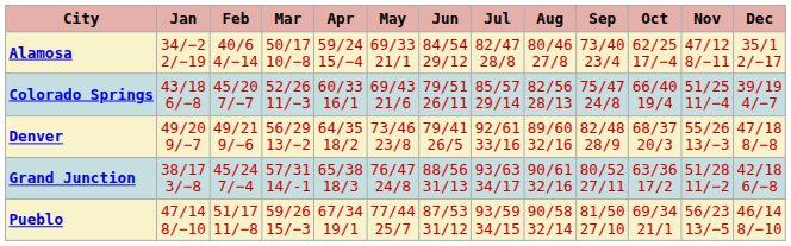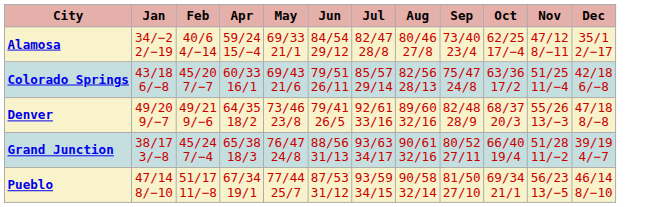 <table class="wikitable" "text-align:center; font-size:90%; margin: 1em auto;"|>
 <tr>
 <th style="background:#e5afaa; color:#000; height:17px;">City</th>
 <th style="background:#e5afaa; color:#000;">Jan</th>
 <th style="background:#e5afaa; color:#000;">Feb</th>
-<th style="background:#e5afaa; color:#000;">Mar</th>
 <th style="background:#e5afaa; color:#000;">Apr</th>
 <th style="background:#e5afaa; color:#000;">May</th>
 <th style="background:#e5afaa; color:#000;">Jun</th>
 <th style="background:#e5afaa; color:#000;">Jul</th>
 <th style="background:#e5afaa; color:#000;">Aug</th>
 <th style="background:#e5afaa; color:#000;">Sep</th>
 <th style="background:#e5afaa; color:#000;">Oct</th>
 <th style="background:#e5afaa; color:#000;">Nov</th>
 <th style="background:#e5afaa; color:#000;">Dec</th>
 </tr>
 <tr>
 <th style="background:#f8f3ca; color:#000; height:16px; text-align:left;"><a href='#'>Alamosa</a></th>
 <td style="text-align:center; background:#f8f3ca; color:#C00;">34/−2<br><span>2/−19</span></td>
 <td style="text-align:center; background:#f8f3ca; color:#C00;">40/6<br><span>4/−14</span></td>
-<td style="text-align:center; background:#f8f3ca; color:#C00;">50/17<br><span>10/−8</span></td>
 <td style="text-align:center; background:#f8f3ca; color:#C00;">59/24<br><span>15/−4</span></td>
 <td style="text-align:center; background:#f8f3ca; color:#C00;">69/33<br><span>21/1</span></td>
 <td style="text-align:center; background:#f8f3ca; color:#C00;">84/54<br><span>29/12</span></td>
 <td style="text-align:center; background:#f8f3ca; color:#C00;">82/47<br><span>28/8</span></td>
 <td style="text-align:center; background:#f8f3ca; color:#C00;">80/46<br><span>27/8</span></td>
 <td style="text-align:center; background:#f8f3ca; color:#C00;">73/40<br><span>23/4</span></td>
 <td style="text-align:center; background:#f8f3ca; color:#C00;">62/25<br><span>17/−4</span></td>
 <td style="text-align:center; background:#f8f3ca; color:#C00;">47/12<br><span>8/−11</span></td>
 <td style="text-align:center; background:#f8f3ca; color:#C00;">35/1<br><span>2/−17</span></td>
 </tr>
 <tr>
 <th style="background:#c5dfe1; color:#000; height:16px; text-align:left;"><a href='#'>Colorado Springs</a></th>
 <td style="text-align:center; background:#c5dfe1; color:#C00;">43/18<br><span>6/−8</span></td>
 <td style="text-align:center; background:#c5dfe1; color:#C00;">45/20<br><span>7/−7</span></td>
-<td style="text-align:center; background:#c5dfe1; color:#C00;">52/26<br><span>11/−3</span></td>
 <td style="text-align:center; background:#c5dfe1; color:#C00;">60/33<br><span>16/1</span></td>
 <td style="text-align:center; background:#c5dfe1; color:#C00;">69/43<br><span>21/6</span></td>
 <td style="text-align:center; background:#c5dfe1; color:#C00;">79/51<br><span>26/11</span></td>
 <td style="text-align:center; background:#c5dfe1; color:#C00;">85/57<br><span>29/14</span></td>
 <td style="text-align:center; background:#c5dfe1; color:#C00;">82/56<br><span>28/13</span></td>
 <td style="text-align:center; background:#c5dfe1; color:#C00;">75/47<br><span>24/8</span></td>
-<td style="text-align:center; background:#c5dfe1; color:#C00;">66/40<br><span>19/4</span></td>
+<td style="text-align:center; background:#c5dfe1; color:#C00;">63/36<br><span>17/2</span></td>
 <td style="text-align:center; background:#c5dfe1; color:#C00;">51/25<br><span>11/−4</span></td>
-<td style="text-align:center; background:#c5dfe1; color:#C00;">39/19<br><span>4/−7</span></td>
+<td style="text-align:center; background:#c5dfe1; color:#C00;">42/18<br><span>6/−8</span></td>
 </tr>
 <tr>
 <th style="background:#f8f3ca; color:#000; height:16px; text-align:left;"><a href='#'>Denver</a></th>
 <td style="text-align:center; background:#f8f3ca; color:#C00;">49/20<br><span>9/−7</span></td>
 <td style="text-align:center; background:#f8f3ca; color:#C00;">49/21<br><span>9/−6</span></td>
-<td style="text-align:center; background:#f8f3ca; color:#C00;">56/29<br><span>13/−2</span></td>
 <td style="text-align:center; background:#f8f3ca; color:#C00;">64/35<br><span>18/2</span></td>
 <td style="text-align:center; background:#f8f3ca; color:#C00;">73/46<br><span>23/8</span></td>
 <td style="text-align:center; background:#f8f3ca; color:#C00;">79/41<br><span>26/5</span></td>
 <td style="text-align:center; background:#f8f3ca; color:#C00;">92/61<br><span>33/16</span></td>
 <td style="text-align:center; background:#f8f3ca; color:#C00;">89/60<br><span>32/16</span></td>
 <td style="text-align:center; background:#f8f3ca; color:#C00;">82/48<br><span>28/9</span></td>
 <td style="text-align:center; background:#f8f3ca; color:#C00;">68/37<br><span>20/3</span></td>
 <td style="text-align:center; background:#f8f3ca; color:#C00;">55/26<br><span>13/−3</span></td>
 <td style="text-align:center; background:#f8f3ca; color:#C00;">47/18<br><span>8/−8</span></td>
 </tr>
 <tr>
 <th style="background:#c5dfe1; color:#000; height:16px; text-align:left;"><a href='#'>Grand Junction</a></th>
 <td style="text-align:center; background:#c5dfe1; color:#C00;">38/17<br><span>3/−8</span></td>
 <td style="text-align:center; background:#c5dfe1; color:#C00;">45/24<br><span>7/−4</span></td>
-<td style="text-align:center; background:#c5dfe1; color:#C00;">57/31<br><span>14/-1</span></td>
 <td style="text-align:center; background:#c5dfe1; color:#C00;">65/38<br><span>18/3</span></td>
 <td style="text-align:center; background:#c5dfe1; color:#C00;">76/47<br><span>24/8</span></td>
 <td style="text-align:center; background:#c5dfe1; color:#C00;">88/56<br><span>31/13</span></td>
 <td style="text-align:center; background:#c5dfe1; color:#C00;">93/63<br><span>34/17</span></td>
 <td style="text-align:center; background:#c5dfe1; color:#C00;">90/61<br><span>32/16</span></td>
 <td style="text-align:center; background:#c5dfe1; color:#C00;">80/52<br><span>27/11</span></td>
-<td style="text-align:center; background:#c5dfe1; color:#C00;">63/36<br><span>17/2</span></td>
+<td style="text-align:center; background:#c5dfe1; color:#C00;">66/40<br><span>19/4</span></td>
 <td style="text-align:center; background:#c5dfe1; color:#C00;">51/28<br><span>11/−2</span></td>
-<td style="text-align:center; background:#c5dfe1; color:#C00;">42/18<br><span>6/−8</span></td>
+<td style="text-align:center; background:#c5dfe1; color:#C00;">39/19<br><span>4/−7</span></td>
 </tr>
 <tr>
 <th style="background:#f8f3ca; color:#000; height:16px; text-align:left;"><a href='#'>Pueblo</a></th>
 <td style="text-align:center; background:#f8f3ca; color:#C00;">47/14<br><span>8/−10</span></td>
 <td style="text-align:center; background:#f8f3ca; color:#C00;">51/17<br><span>11/−8</span></td>
-<td style="text-align:center; background:#f8f3ca; color:#C00;">59/26<br><span>15/−3</span></td>
 <td style="text-align:center; background:#f8f3ca; color:#C00;">67/34<br><span>19/1</span></td>
 <td style="text-align:center; background:#f8f3ca; color:#C00;">77/44<br><span>25/7</span></td>
 <td style="text-align:center; background:#f8f3ca; color:#C00;">87/53<br><span>31/12</span></td>
 <td style="text-align:center; background:#f8f3ca; color:#C00;">93/59<br><span>34/15</span></td>
 <td style="text-align:center; background:#f8f3ca; color:#C00;">90/58<br><span>32/14</span></td>
 <td style="text-align:center; background:#f8f3ca; color:#C00;">81/50<br><span>27/10</span></td>
 <td style="text-align:center; background:#f8f3ca; color:#C00;">69/34<br><span>21/1</span></td>
 <td style="text-align:center; background:#f8f3ca; color:#C00;">56/23<br><span>13/−5</span></td>
 <td style="text-align:center; background:#f8f3ca; color:#C00;">46/14<br><span>8/−10</span></td>
 </tr>
 </table>
